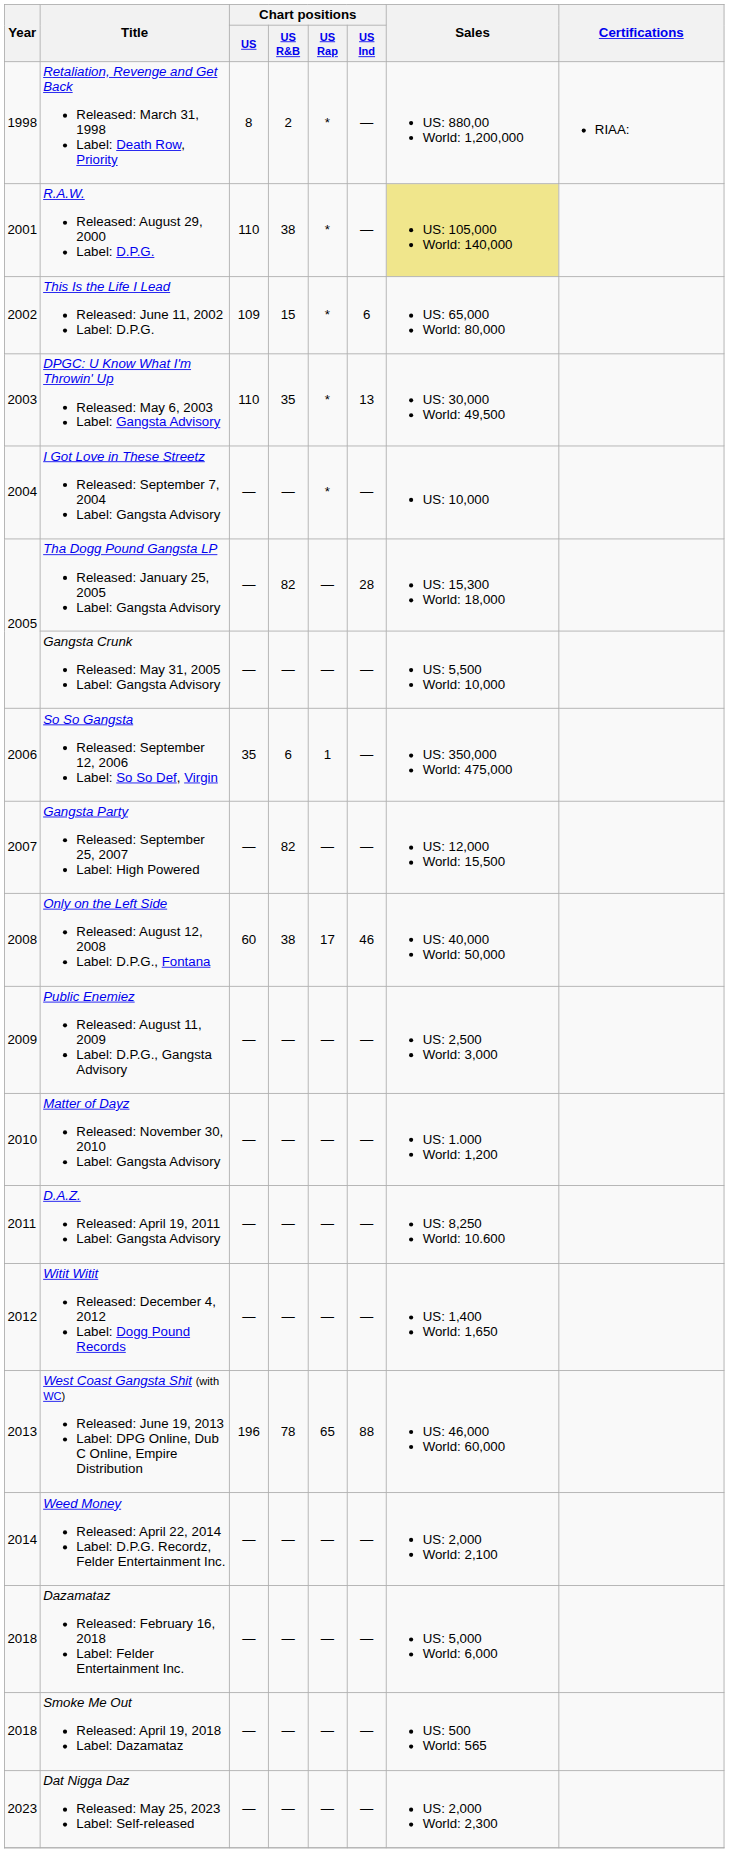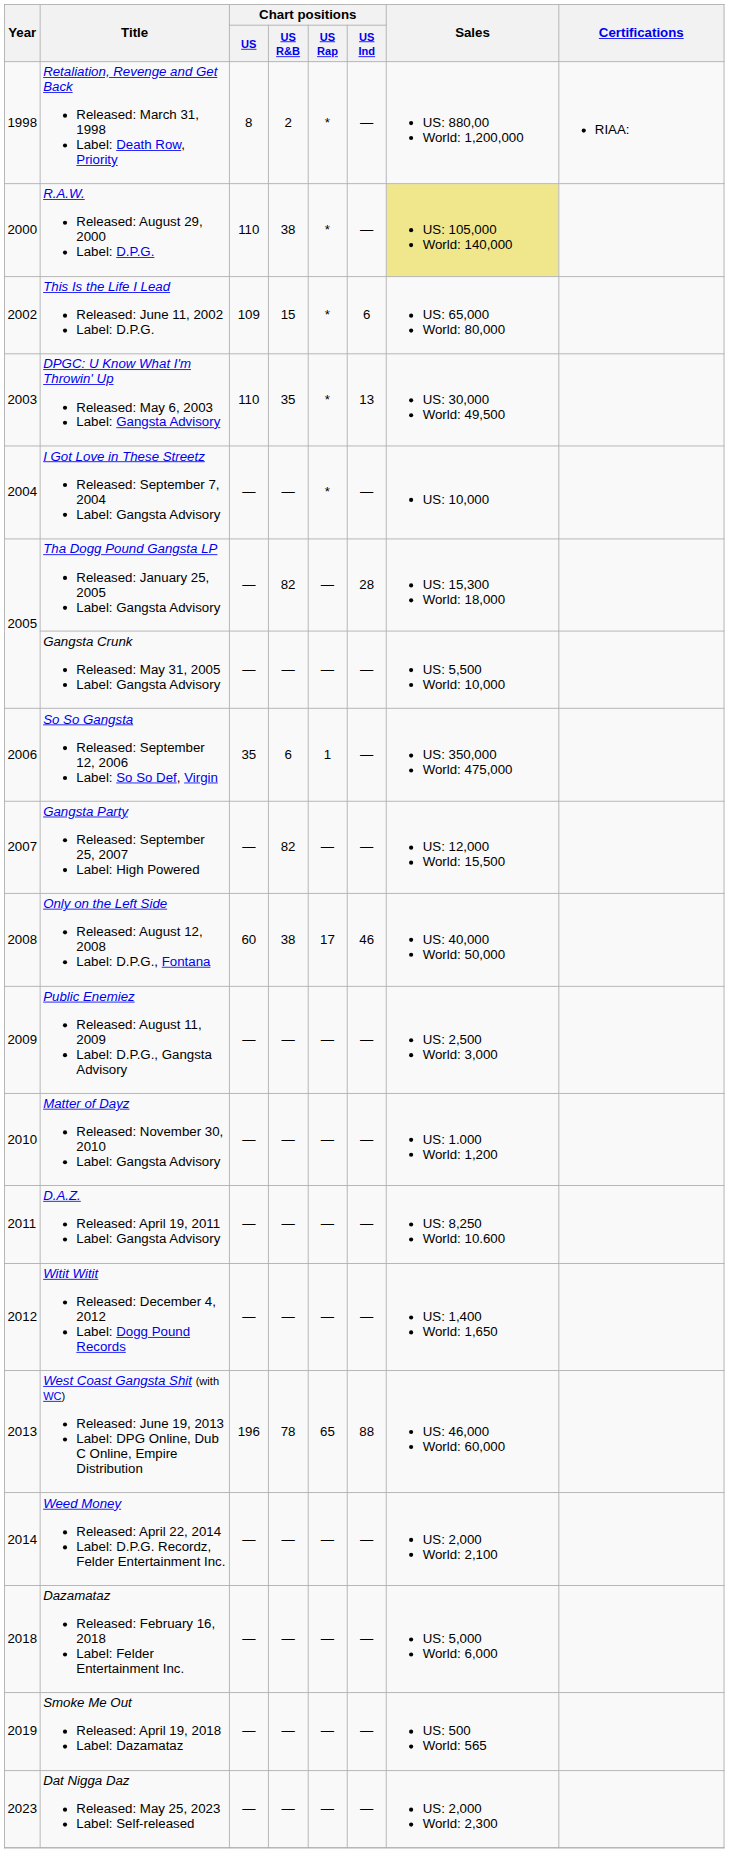 <table class="wikitable">
 <tr>
 <th rowspan="2">Year</th>
 <th rowspan="2">Title</th>
 <th colspan="4">Chart positions</th>
 <th scope="col" rowspan="2" style="width:12.5em;">Sales</th>
 <th scope="col" rowspan="2" style="width:12em;"><a href='#'>Certifications</a></th>
 </tr>
 <tr>
 <th width="40"><small><a href='#'>US</a></small></th>
 <th width="40"><small><a href='#'>US R&B</a></small></th>
 <th width="40"><small><a href='#'>US Rap</a></small></th>
 <th width="40"><small><a href='#'>US Ind</a></small></th>
 </tr>
 <tr>
 <td>1998</td>
 <td><em><a href='#'>Retaliation, Revenge and Get Back</a></em><br><ul><li>Released: March 31, 1998</li><li>Label: <a href='#'>Death Row</a>, <a href='#'>Priority</a></li></ul></td>
 <td align="center">8</td>
 <td align="center">2</td>
 <td align="center">*</td>
 <td align="center">—</td>
 <td><br><ul><li>US: 880,00</li><li>World: 1,200,000</li></ul></td>
 <td><br><ul><li>RIAA:</li></ul></td>
 </tr>
 <tr>
-<td>2001</td>
+<td>2000</td>
 <td><em><a href='#'>R.A.W.</a></em><br><ul><li>Released: August 29, 2000</li><li>Label: <a href='#'>D.P.G.</a></li></ul></td>
 <td align="center">110</td>
 <td align="center">38</td>
 <td align="center">*</td>
 <td align="center">—</td>
 <td style="background: khaki;"><br><ul><li>US: 105,000</li><li>World: 140,000</li></ul></td>
 <td></td>
 </tr>
 <tr>
 <td>2002</td>
 <td><em><a href='#'>This Is the Life I Lead</a></em><br><ul><li>Released: June 11, 2002</li><li>Label: D.P.G.</li></ul></td>
 <td align="center">109</td>
 <td align="center">15</td>
 <td align="center">*</td>
 <td align="center">6</td>
 <td><br><ul><li>US: 65,000</li><li>World: 80,000</li></ul></td>
 <td></td>
 </tr>
 <tr>
 <td>2003</td>
 <td><em><a href='#'>DPGC: U Know What I'm Throwin' Up</a></em><br><ul><li>Released: May 6, 2003</li><li>Label: <a href='#'>Gangsta Advisory</a></li></ul></td>
 <td align="center">110</td>
 <td align="center">35</td>
 <td align="center">*</td>
 <td align="center">13</td>
 <td><br><ul><li>US: 30,000</li><li>World: 49,500</li></ul></td>
 <td></td>
 </tr>
 <tr>
 <td>2004</td>
 <td><em><a href='#'>I Got Love in These Streetz</a></em><br><ul><li>Released: September 7, 2004</li><li>Label: Gangsta Advisory</li></ul></td>
 <td align="center">—</td>
 <td align="center">—</td>
 <td align="center">*</td>
 <td align="center">—</td>
 <td><br><ul><li>US: 10,000</li></ul></td>
 <td></td>
 </tr>
 <tr>
 <td rowspan="2">2005</td>
 <td><em><a href='#'>Tha Dogg Pound Gangsta LP</a></em><br><ul><li>Released: January 25, 2005</li><li>Label: Gangsta Advisory</li></ul></td>
 <td align="center">—</td>
 <td align="center">82</td>
 <td align="center">—</td>
 <td align="center">28</td>
 <td><br><ul><li>US: 15,300</li><li>World: 18,000</li></ul></td>
 <td></td>
 </tr>
 <tr>
 <td><em>Gangsta Crunk</em><br><ul><li>Released: May 31, 2005</li><li>Label: Gangsta Advisory</li></ul></td>
 <td align="center">—</td>
 <td align="center">—</td>
 <td align="center">—</td>
 <td align="center">—</td>
 <td><br><ul><li>US: 5,500</li><li>World: 10,000</li></ul></td>
 <td></td>
 </tr>
 <tr>
 <td>2006</td>
 <td><em><a href='#'>So So Gangsta</a></em><br><ul><li>Released: September 12, 2006</li><li>Label: <a href='#'>So So Def</a>, <a href='#'>Virgin</a></li></ul></td>
 <td align="center">35</td>
 <td align="center">6</td>
 <td align="center">1</td>
 <td align="center">—</td>
 <td><br><ul><li>US: 350,000</li><li>World: 475,000</li></ul></td>
 <td></td>
 </tr>
 <tr>
 <td>2007</td>
 <td><em><a href='#'>Gangsta Party</a></em><br><ul><li>Released: September 25, 2007</li><li>Label: High Powered</li></ul></td>
 <td align="center">—</td>
 <td align="center">82</td>
 <td align="center">—</td>
 <td align="center">—</td>
 <td><br><ul><li>US: 12,000</li><li>World: 15,500</li></ul></td>
 <td></td>
 </tr>
 <tr>
 <td>2008</td>
 <td><em><a href='#'>Only on the Left Side</a></em><br><ul><li>Released: August 12, 2008</li><li>Label: D.P.G., <a href='#'>Fontana</a></li></ul></td>
 <td align="center">60</td>
 <td align="center">38</td>
 <td align="center">17</td>
 <td align="center">46</td>
 <td><br><ul><li>US: 40,000</li><li>World: 50,000</li></ul></td>
 <td></td>
 </tr>
 <tr>
 <td>2009</td>
 <td><em><a href='#'>Public Enemiez</a></em><br><ul><li>Released: August 11, 2009</li><li>Label: D.P.G., Gangsta Advisory</li></ul></td>
 <td align="center">—</td>
 <td align="center">—</td>
 <td align="center">—</td>
 <td align="center">—</td>
 <td><br><ul><li>US: 2,500</li><li>World: 3,000</li></ul></td>
 <td></td>
 </tr>
 <tr>
 <td>2010</td>
 <td><em><a href='#'>Matter of Dayz</a></em><br><ul><li>Released: November 30, 2010</li><li>Label: Gangsta Advisory</li></ul></td>
 <td align="center">—</td>
 <td align="center">—</td>
 <td align="center">—</td>
 <td align="center">—</td>
 <td><br><ul><li>US: 1.000</li><li>World: 1,200</li></ul></td>
 <td></td>
 </tr>
 <tr>
 <td>2011</td>
 <td><em><a href='#'>D.A.Z.</a></em><br><ul><li>Released: April 19, 2011</li><li>Label: Gangsta Advisory</li></ul></td>
 <td align="center">—</td>
 <td align="center">—</td>
 <td align="center">—</td>
 <td align="center">—</td>
 <td><br><ul><li>US: 8,250</li><li>World: 10.600</li></ul></td>
 <td></td>
 </tr>
 <tr>
 <td>2012</td>
 <td><em><a href='#'>Witit Witit</a></em><br><ul><li>Released: December 4, 2012</li><li>Label: <a href='#'>Dogg Pound Records</a></li></ul></td>
 <td align="center">—</td>
 <td align="center">—</td>
 <td align="center">—</td>
 <td align="center">—</td>
 <td><br><ul><li>US: 1,400</li><li>World: 1,650</li></ul></td>
 <td></td>
 </tr>
 <tr>
 <td>2013</td>
 <td><em><a href='#'>West Coast Gangsta Shit</a></em> <small>(with <a href='#'>WC</a>)</small><br><ul><li>Released: June 19, 2013</li><li>Label: DPG Online, Dub C Online, Empire Distribution</li></ul></td>
 <td align="center">196</td>
 <td align="center">78</td>
 <td align="center">65</td>
 <td align="center">88</td>
 <td><br><ul><li>US: 46,000</li><li>World: 60,000</li></ul></td>
 <td></td>
 </tr>
 <tr>
 <td>2014</td>
 <td><em><a href='#'>Weed Money</a></em><br><ul><li>Released: April 22, 2014</li><li>Label: D.P.G. Recordz, Felder Entertainment Inc.</li></ul></td>
 <td align="center">—</td>
 <td align="center">—</td>
 <td align="center">—</td>
 <td align="center">—</td>
 <td><br><ul><li>US: 2,000</li><li>World: 2,100</li></ul></td>
 <td></td>
 </tr>
 <tr>
 <td>2018</td>
 <td><em>Dazamataz</em><br><ul><li>Released: February 16, 2018</li><li>Label: Felder Entertainment Inc.</li></ul></td>
 <td align="center">—</td>
 <td align="center">—</td>
 <td align="center">—</td>
 <td align="center">—</td>
 <td><br><ul><li>US: 5,000</li><li>World: 6,000</li></ul></td>
 <td></td>
 </tr>
 <tr>
-<td>2018</td>
+<td>2019</td>
 <td><em>Smoke Me Out</em><br><ul><li>Released: April 19, 2018</li><li>Label: Dazamataz</li></ul></td>
 <td align="center">—</td>
 <td align="center">—</td>
 <td align="center">—</td>
 <td align="center">—</td>
 <td><br><ul><li>US: 500</li><li>World: 565</li></ul></td>
 <td></td>
 </tr>
 <tr>
 <td>2023</td>
 <td><em>Dat Nigga Daz</em><br><ul><li>Released: May 25, 2023</li><li>Label: Self-released</li></ul></td>
 <td align="center">—</td>
 <td align="center">—</td>
 <td align="center">—</td>
 <td align="center">—</td>
 <td><br><ul><li>US: 2,000</li><li>World: 2,300</li></ul></td>
 <td></td>
 </tr>
 <tr>
 </tr>
 </table>
